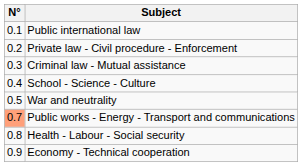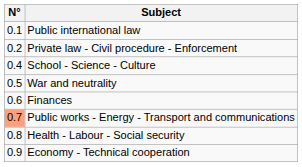 <table class="wikitable">
 <tr>
 <th>N°</th>
 <th>Subject</th>
 </tr>
 <tr>
 <td>0.1</td>
 <td>Public international law</td>
 </tr>
 <tr>
 <td>0.2</td>
 <td>Private law - Civil procedure - Enforcement</td>
 </tr>
 <tr>
-<td>0.3</td>
-<td>Criminal law - Mutual assistance</td>
-</tr>
-<tr>
 <td>0.4</td>
 <td>School - Science - Culture</td>
 </tr>
 <tr>
 <td>0.5</td>
 <td>War and neutrality</td>
+</tr>
+<tr>
+<td>0.6</td>
+<td>Finances</td>
 </tr>
 <tr>
 <td style="background: lightsalmon;">0.7</td>
 <td>Public works - Energy - Transport and communications</td>
 </tr>
 <tr>
 <td>0.8</td>
 <td>Health - Labour - Social security</td>
 </tr>
 <tr>
 <td>0.9</td>
 <td>Economy - Technical cooperation</td>
 </tr>
 </table>
